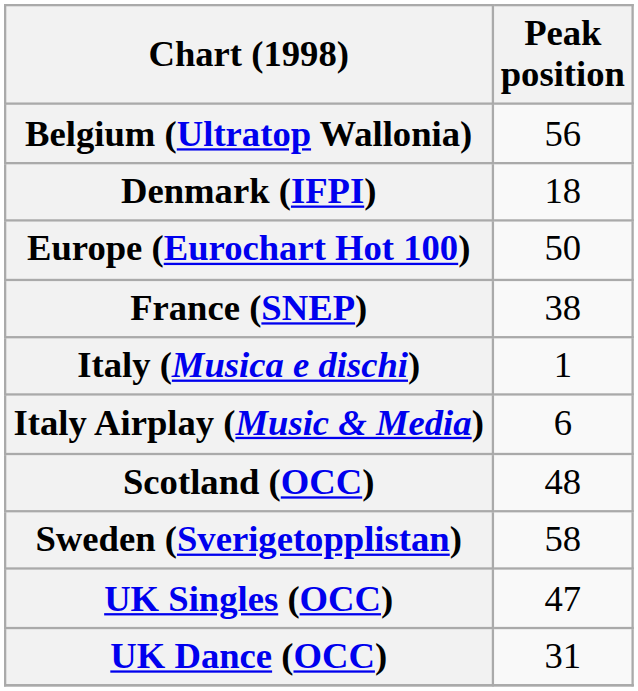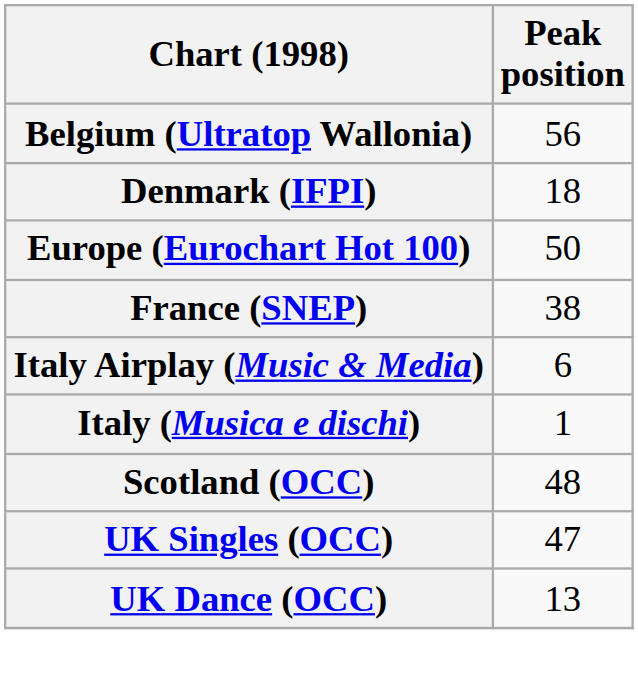 <table class="wikitable sortable plainrowheaders" style="text-align:center">
 <tr>
 <th scope="col">Chart (1998)</th>
 <th scope="col">Peak<br>position</th>
 </tr>
 <tr>
 <th scope="row">Belgium (<a href='#'>Ultratop</a> Wallonia)</th>
 <td>56</td>
 </tr>
 <tr>
 <th scope="row">Denmark (<a href='#'>IFPI</a>)</th>
 <td>18</td>
 </tr>
 <tr>
 <th scope="row">Europe (<a href='#'>Eurochart Hot 100</a>)</th>
 <td>50</td>
 </tr>
 <tr>
 <th scope="row">France (<a href='#'>SNEP</a>)</th>
 <td>38</td>
 </tr>
 <tr>
+<th scope="row">Italy Airplay (<em><a href='#'>Music & Media</a></em>)</th>
+<td>6</td>
+</tr>
+<tr>
 <th scope="row">Italy (<em><a href='#'>Musica e dischi</a></em>)</th>
 <td>1</td>
 </tr>
 <tr>
-<th scope="row">Italy Airplay (<em><a href='#'>Music & Media</a></em>)</th>
-<td>6</td>
-</tr>
-<tr>
 <th scope="row">Scotland (<a href='#'>OCC</a>)</th>
 <td>48</td>
-</tr>
-<tr>
-<th scope="row">Sweden (<a href='#'>Sverigetopplistan</a>)</th>
-<td>58</td>
 </tr>
 <tr>
 <th scope="row"><a href='#'>UK Singles</a> (<a href='#'>OCC</a>)</th>
 <td>47</td>
 </tr>
 <tr>
 <th scope="row"><a href='#'>UK Dance</a> (<a href='#'>OCC</a>)</th>
-<td>31</td>
+<td>13</td>
 </tr>
 <tr>
 </tr>
 </table>
